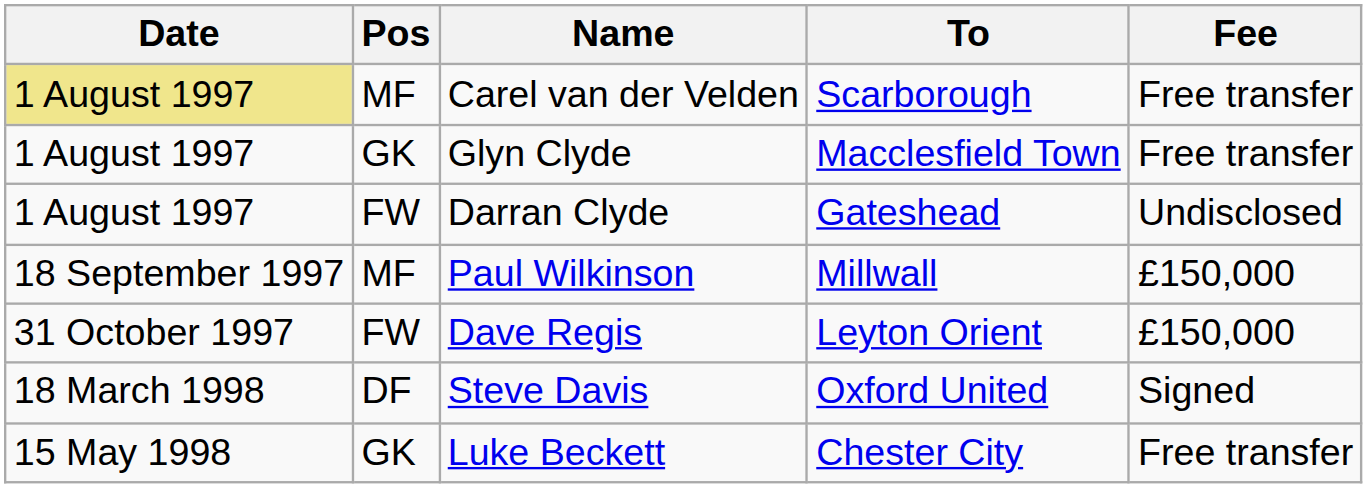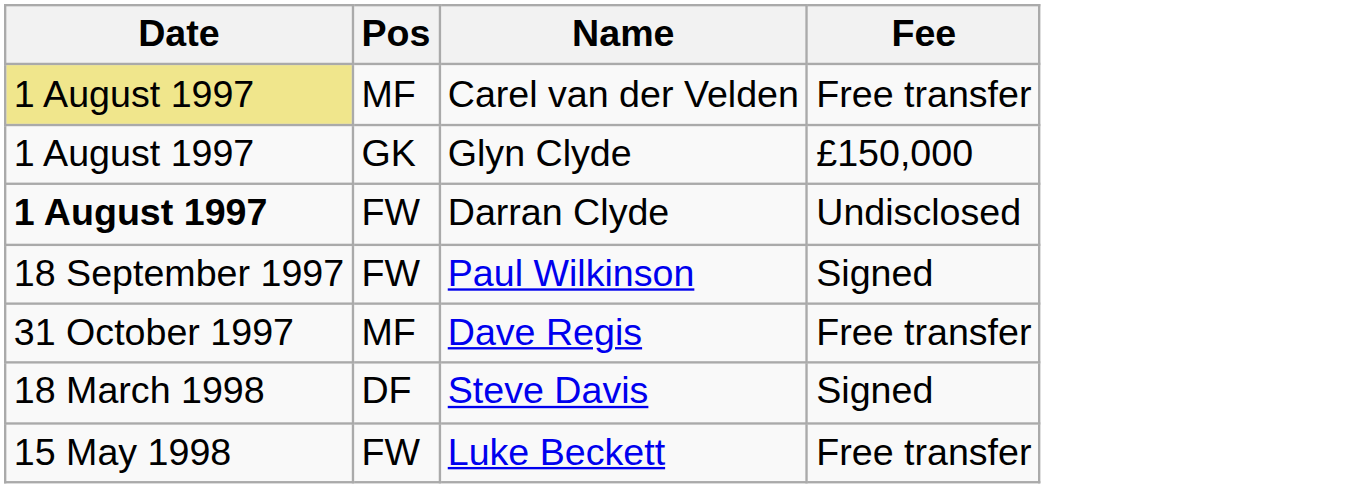 <table class="wikitable">
 <tr>
 <th>Date</th>
 <th>Pos</th>
 <th>Name</th>
-<th>To</th>
 <th>Fee</th>
 </tr>
 <tr>
 <td style="background: khaki;">1 August 1997</td>
 <td>MF</td>
 <td>Carel van der Velden</td>
-<td><a href='#'>Scarborough</a></td>
 <td>Free transfer</td>
 </tr>
 <tr>
 <td>1 August 1997</td>
 <td>GK</td>
 <td>Glyn Clyde</td>
-<td><a href='#'>Macclesfield Town</a></td>
-<td>Free transfer</td>
+<td>£150,000</td>
 </tr>
 <tr>
-<td>1 August 1997</td>
+<td><strong>1 August 1997</strong></td>
 <td>FW</td>
 <td>Darran Clyde</td>
-<td><a href='#'>Gateshead</a></td>
 <td>Undisclosed</td>
 </tr>
 <tr>
 <td>18 September 1997</td>
-<td>MF</td>
+<td>FW</td>
 <td><a href='#'>Paul Wilkinson</a></td>
-<td><a href='#'>Millwall</a></td>
-<td>£150,000</td>
+<td>Signed</td>
 </tr>
 <tr>
 <td>31 October 1997</td>
-<td>FW</td>
+<td>MF</td>
 <td><a href='#'>Dave Regis</a></td>
-<td><a href='#'>Leyton Orient</a></td>
-<td>£150,000</td>
+<td>Free transfer</td>
 </tr>
 <tr>
 <td>18 March 1998</td>
 <td>DF</td>
 <td><a href='#'>Steve Davis</a></td>
-<td><a href='#'>Oxford United</a></td>
 <td>Signed</td>
 </tr>
 <tr>
 <td>15 May 1998</td>
-<td>GK</td>
+<td>FW</td>
 <td><a href='#'>Luke Beckett</a></td>
-<td><a href='#'>Chester City</a></td>
 <td>Free transfer</td>
 </tr>
 </table>
